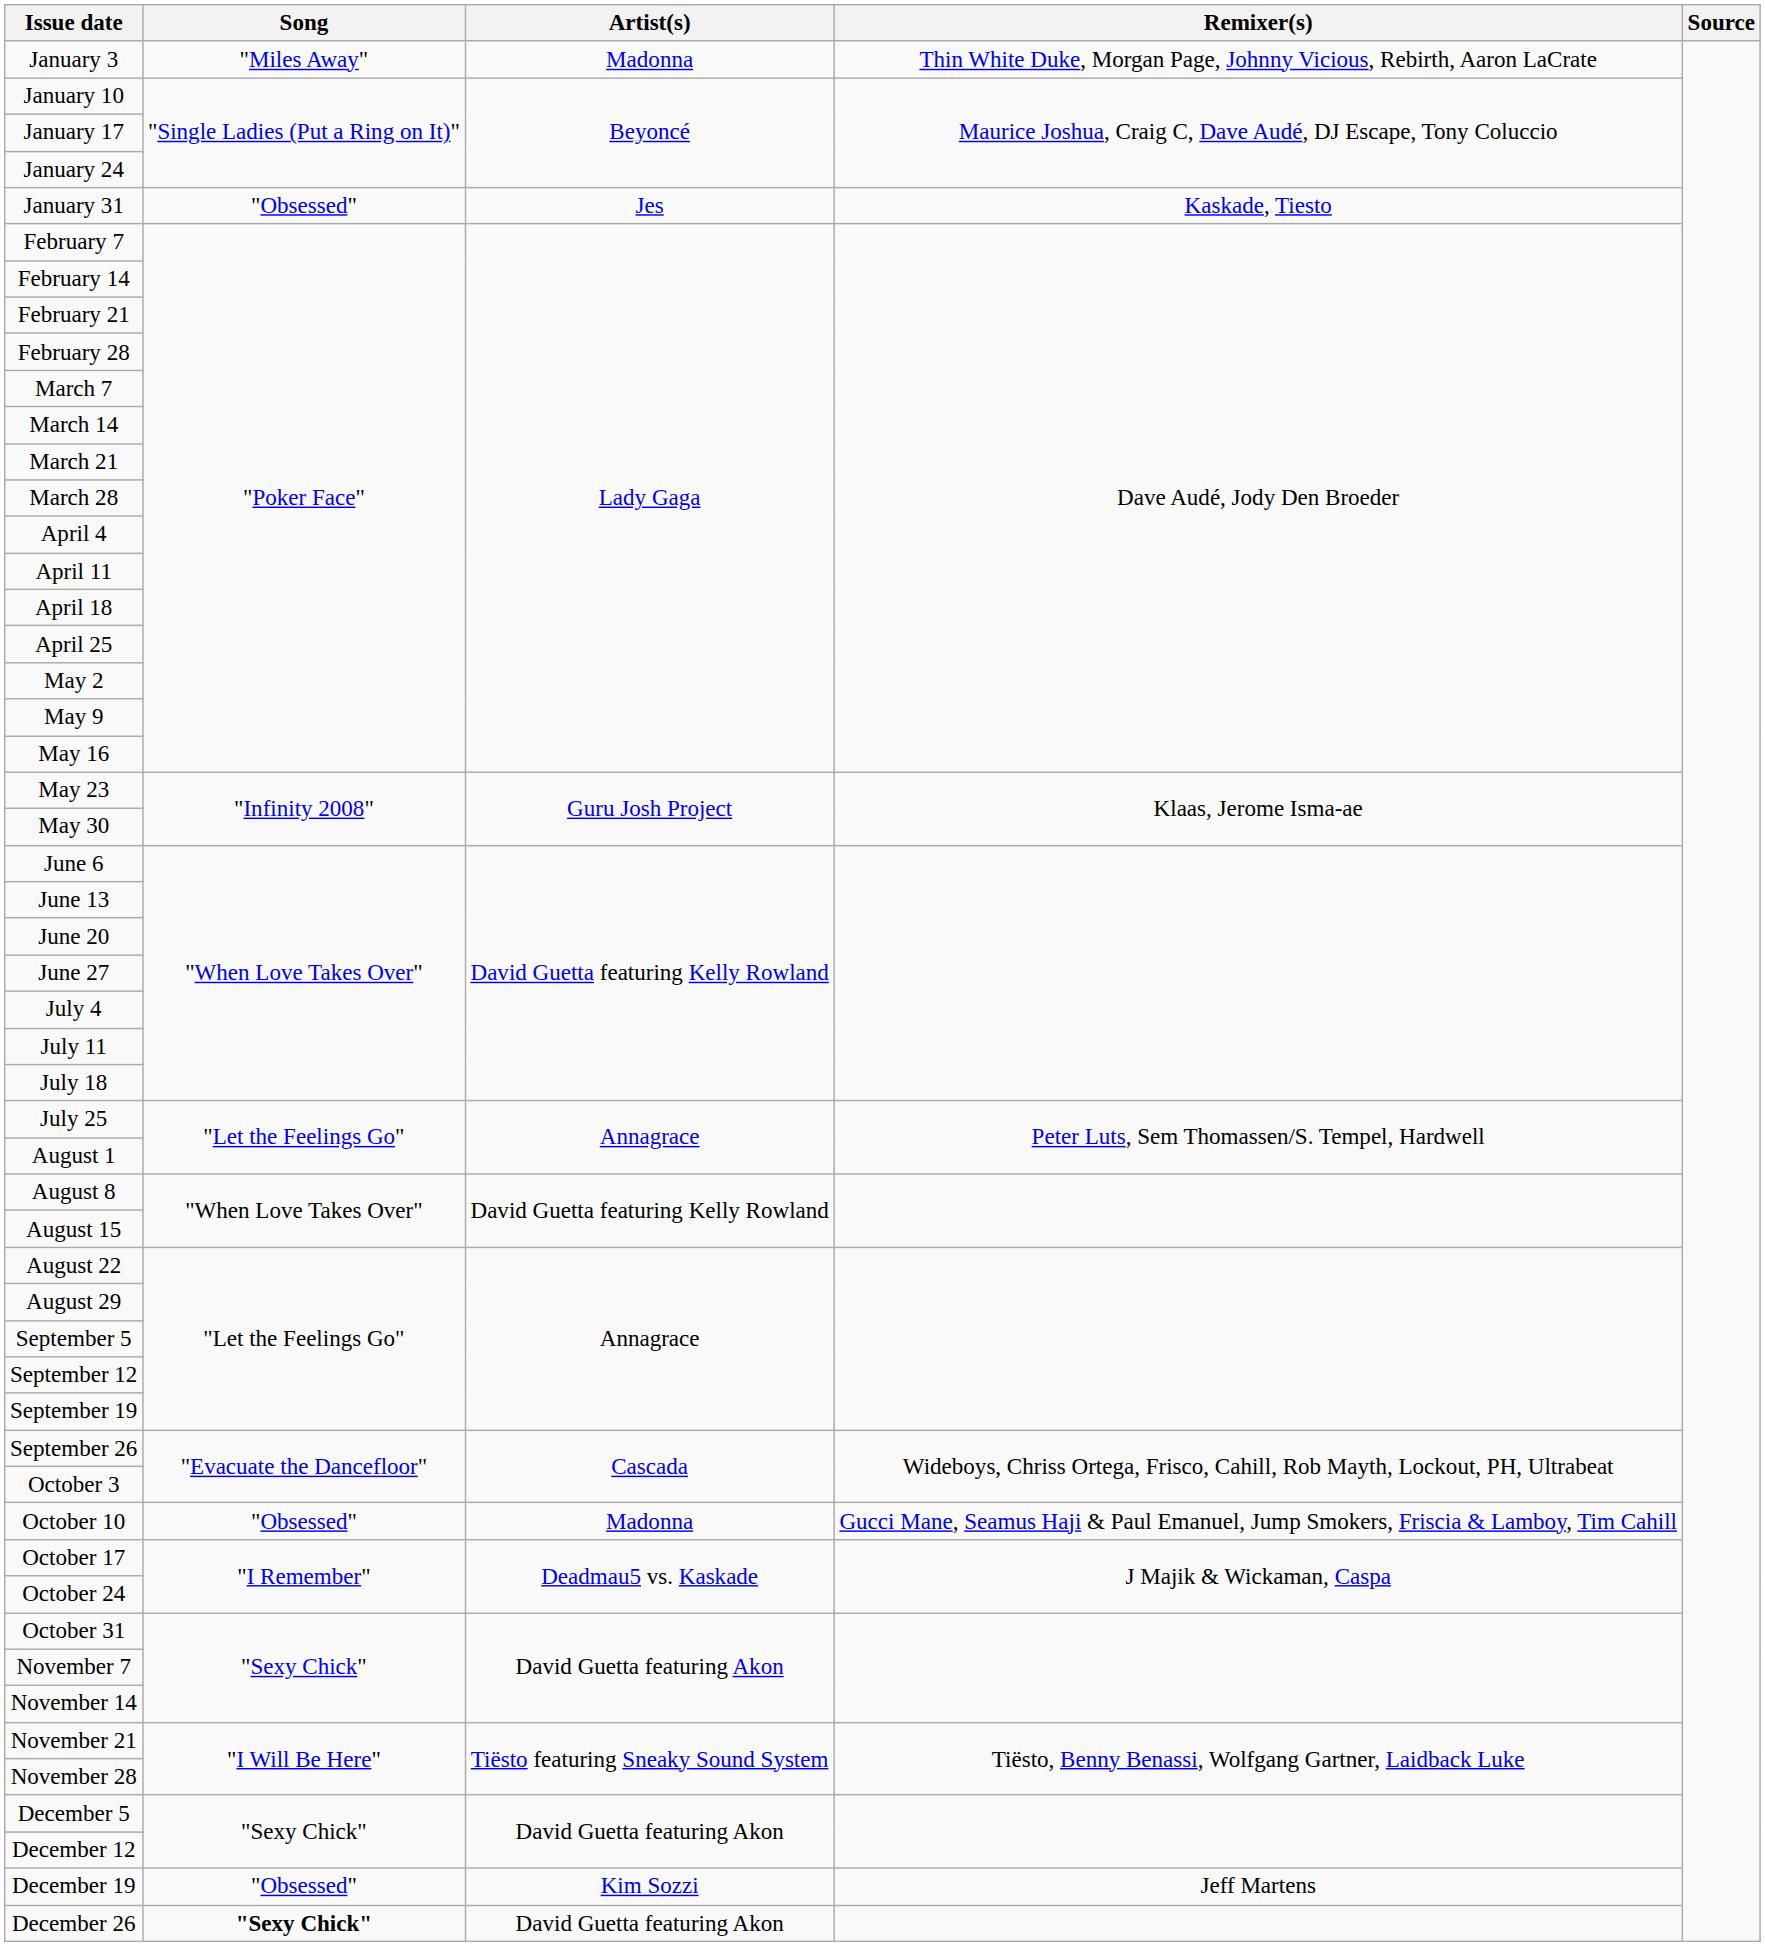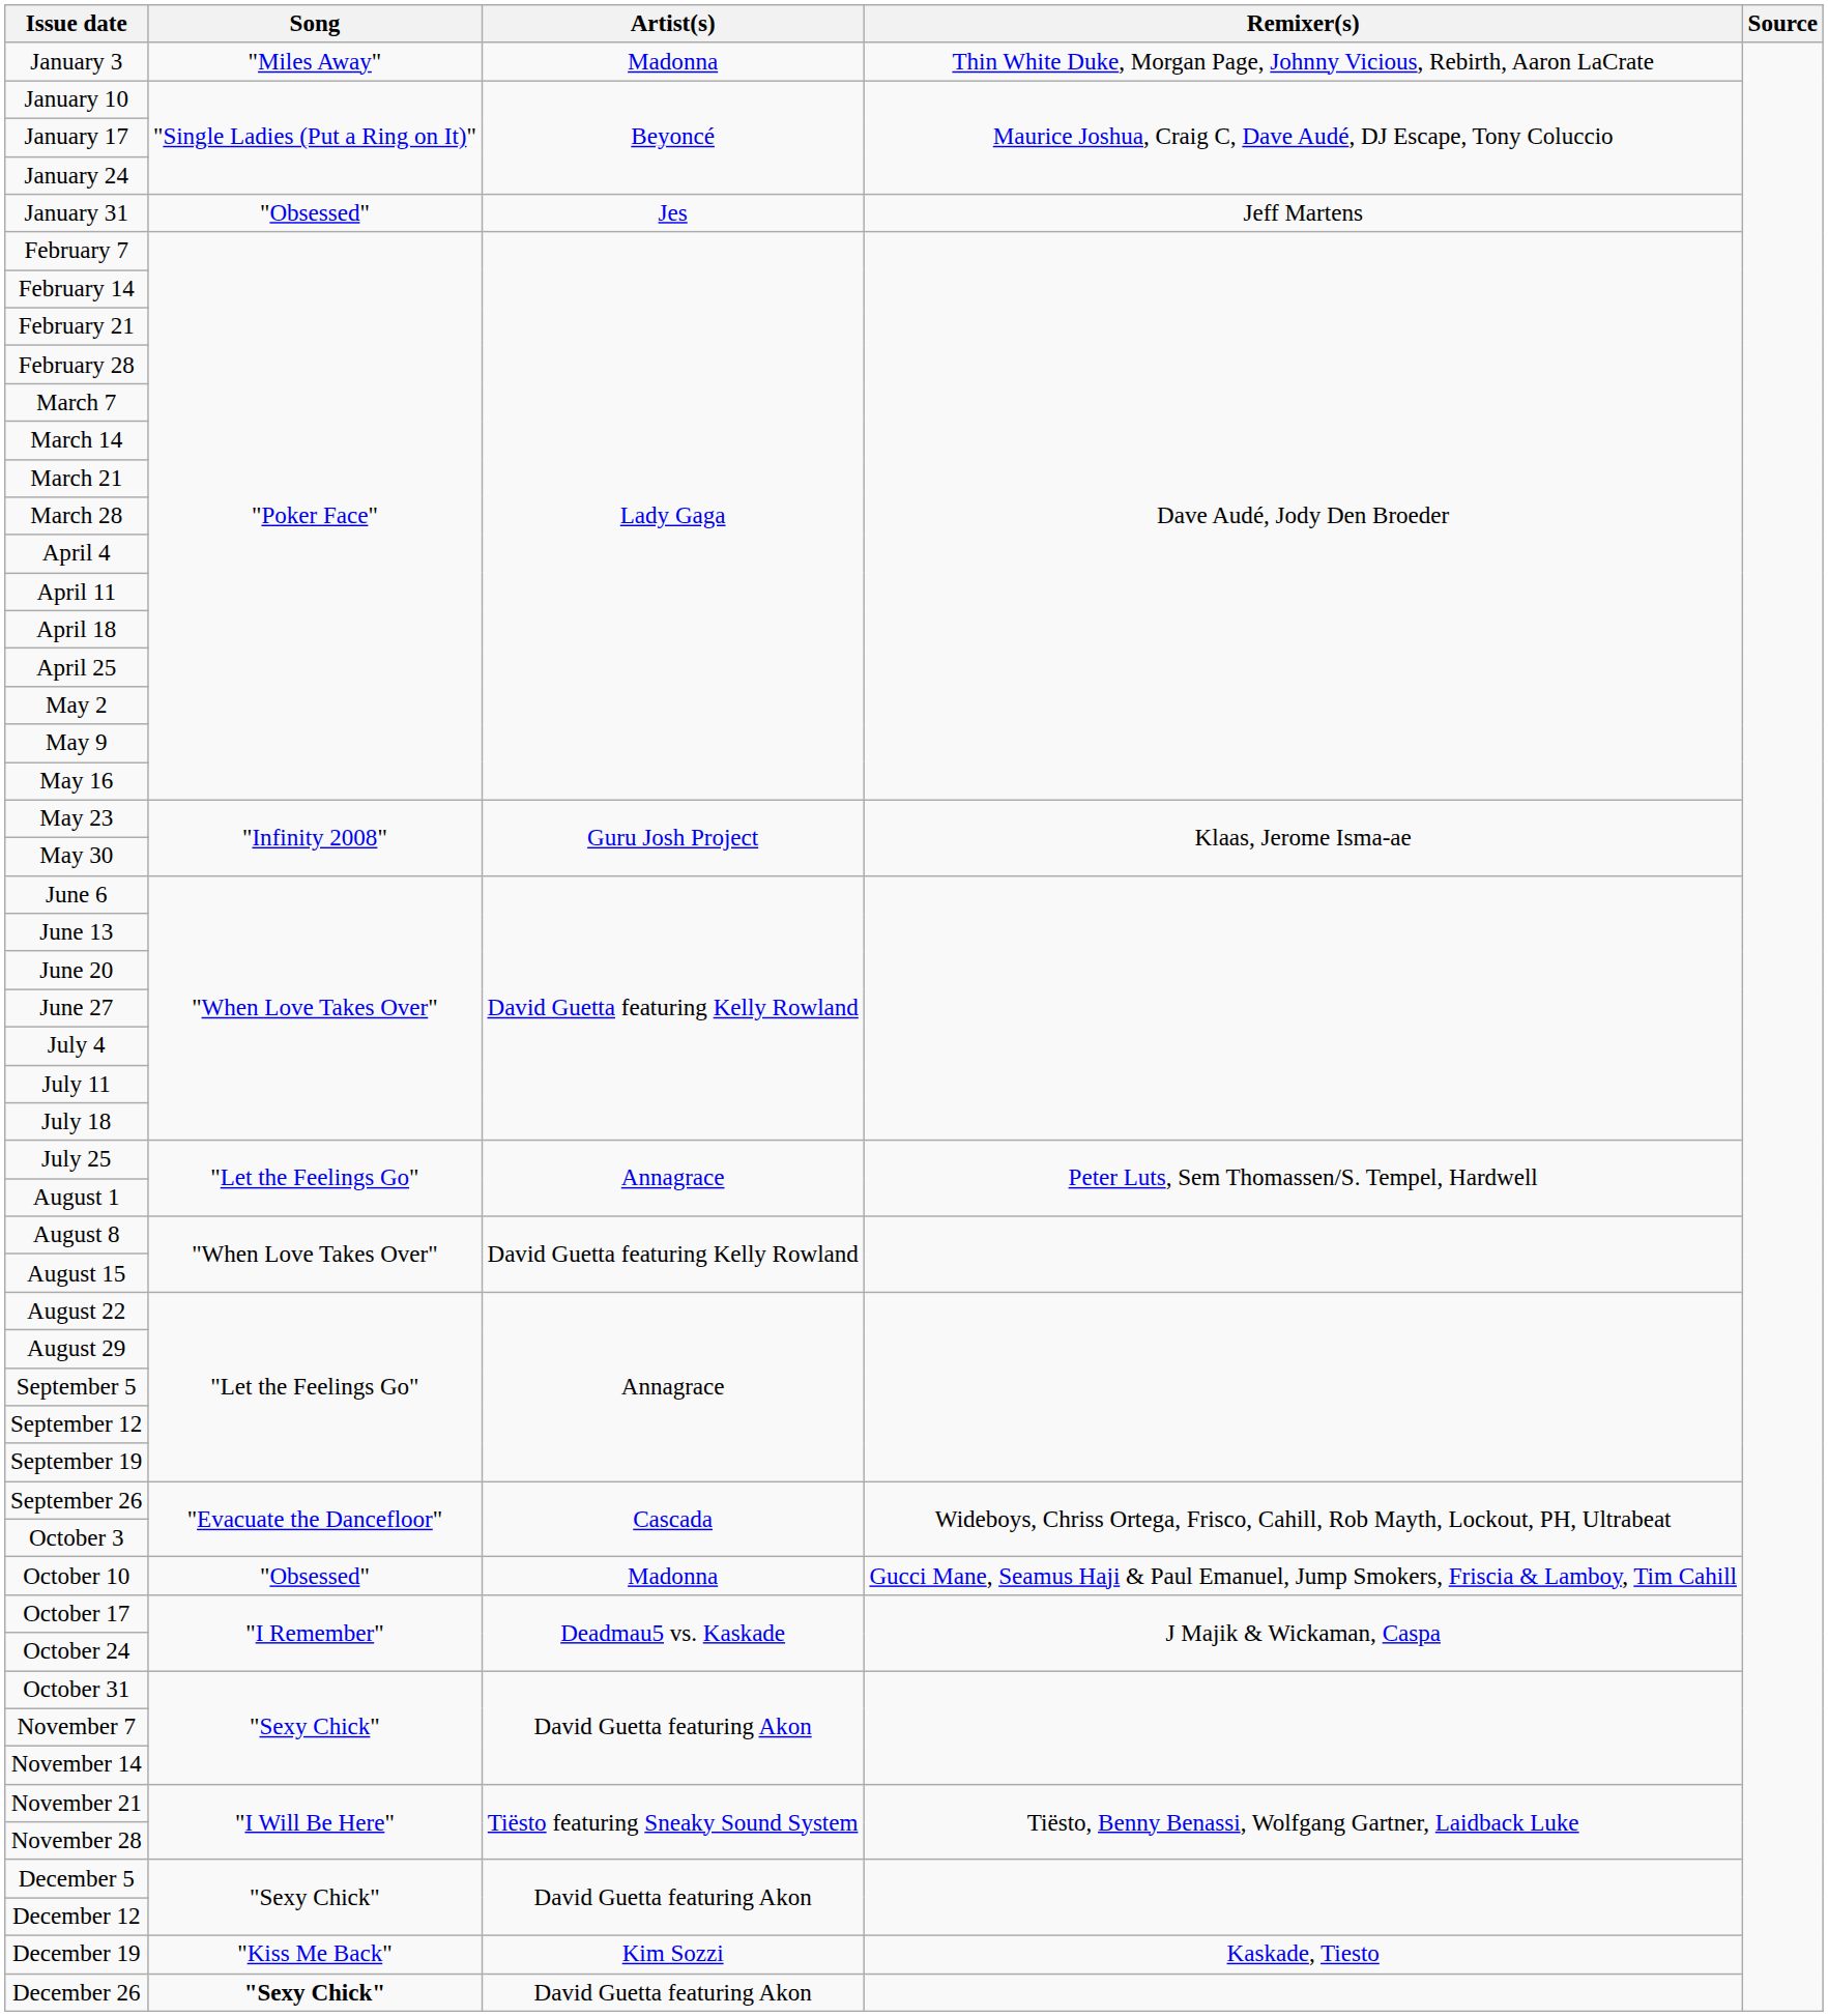 <table class="wikitable" style="text-align: center;">
 <tr>
 <th>Issue date</th>
 <th>Song</th>
 <th>Artist(s)</th>
 <th>Remixer(s)</th>
 <th>Source</th>
 </tr>
 <tr>
 <td>January 3</td>
 <td>"<a href='#'>Miles Away</a>"</td>
 <td><a href='#'>Madonna</a></td>
 <td><a href='#'>Thin White Duke</a>, Morgan Page, <a href='#'>Johnny Vicious</a>, Rebirth, Aaron LaCrate</td>
 <td rowspan="52"></td>
 </tr>
 <tr>
 <td>January 10</td>
 <td rowspan="3">"<a href='#'>Single Ladies (Put a Ring on It)</a>"</td>
 <td rowspan="3"><a href='#'>Beyoncé</a></td>
 <td rowspan="3"><a href='#'>Maurice Joshua</a>, Craig C, <a href='#'>Dave Audé</a>, DJ Escape, Tony Coluccio</td>
 </tr>
 <tr>
 <td>January 17</td>
 </tr>
 <tr>
 <td>January 24</td>
 </tr>
 <tr>
 <td>January 31</td>
 <td>"<a href='#'>Obsessed</a>"</td>
 <td><a href='#'>Jes</a></td>
-<td><a href='#'>Kaskade</a>, <a href='#'>Tiesto</a></td>
+<td>Jeff Martens</td>
 </tr>
 <tr>
 <td>February 7</td>
 <td rowspan="15">"<a href='#'>Poker Face</a>"</td>
 <td rowspan="15"><a href='#'>Lady Gaga</a></td>
 <td rowspan="15">Dave Audé, Jody Den Broeder</td>
 </tr>
 <tr>
 <td>February 14</td>
 </tr>
 <tr>
 <td>February 21</td>
 </tr>
 <tr>
 <td>February 28</td>
 </tr>
 <tr>
 <td>March 7</td>
 </tr>
 <tr>
 <td>March 14</td>
 </tr>
 <tr>
 <td>March 21</td>
 </tr>
 <tr>
 <td>March 28</td>
 </tr>
 <tr>
 <td>April 4</td>
 </tr>
 <tr>
 <td>April 11</td>
 </tr>
 <tr>
 <td>April 18</td>
 </tr>
 <tr>
 <td>April 25</td>
 </tr>
 <tr>
 <td>May 2</td>
 </tr>
 <tr>
 <td>May 9</td>
 </tr>
 <tr>
 <td>May 16</td>
 </tr>
 <tr>
 <td>May 23</td>
 <td rowspan="2">"<a href='#'>Infinity 2008</a>"</td>
 <td rowspan="2"><a href='#'>Guru Josh Project</a></td>
 <td rowspan="2">Klaas, Jerome Isma-ae</td>
 </tr>
 <tr>
 <td>May 30</td>
 </tr>
 <tr>
 <td>June 6</td>
 <td rowspan="7">"<a href='#'>When Love Takes Over</a>"</td>
 <td rowspan="7"><a href='#'>David Guetta</a> featuring <a href='#'>Kelly Rowland</a></td>
 <td rowspan="7"></td>
 </tr>
 <tr>
 <td>June 13</td>
 </tr>
 <tr>
 <td>June 20</td>
 </tr>
 <tr>
 <td>June 27</td>
 </tr>
 <tr>
 <td>July 4</td>
 </tr>
 <tr>
 <td>July 11</td>
 </tr>
 <tr>
 <td>July 18</td>
 </tr>
 <tr>
 <td>July 25</td>
 <td rowspan="2">"<a href='#'>Let the Feelings Go</a>"</td>
 <td rowspan="2"><a href='#'>Annagrace</a></td>
 <td rowspan="2"><a href='#'>Peter Luts</a>, Sem Thomassen/S. Tempel, Hardwell</td>
 </tr>
 <tr>
 <td>August 1</td>
 </tr>
 <tr>
 <td>August 8</td>
 <td rowspan="2">"When Love Takes Over"</td>
 <td rowspan="2">David Guetta featuring Kelly Rowland</td>
 <td rowspan="2"></td>
 </tr>
 <tr>
 <td>August 15</td>
 </tr>
 <tr>
 <td>August 22</td>
 <td rowspan="5">"Let the Feelings Go"</td>
 <td rowspan="5">Annagrace</td>
 <td rowspan="5"></td>
 </tr>
 <tr>
 <td>August 29</td>
 </tr>
 <tr>
 <td>September 5</td>
 </tr>
 <tr>
 <td>September 12</td>
 </tr>
 <tr>
 <td>September 19</td>
 </tr>
 <tr>
 <td>September 26</td>
 <td rowspan="2">"<a href='#'>Evacuate the Dancefloor</a>"</td>
 <td rowspan="2"><a href='#'>Cascada</a></td>
 <td rowspan="2">Wideboys, Chriss Ortega, Frisco, Cahill, Rob Mayth, Lockout, PH, Ultrabeat</td>
 </tr>
 <tr>
 <td>October 3</td>
 </tr>
 <tr>
 <td>October 10</td>
 <td>"<a href='#'>Obsessed</a>"</td>
 <td><a href='#'>Madonna</a></td>
 <td><a href='#'>Gucci Mane</a>, <a href='#'>Seamus Haji</a> & Paul Emanuel, Jump Smokers, <a href='#'>Friscia & Lamboy</a>, <a href='#'>Tim Cahill</a></td>
 </tr>
 <tr>
 <td>October 17</td>
 <td rowspan="2">"<a href='#'>I Remember</a>"</td>
 <td rowspan="2"><a href='#'>Deadmau5</a> vs. <a href='#'>Kaskade</a></td>
 <td rowspan="2">J Majik & Wickaman, <a href='#'>Caspa</a></td>
 </tr>
 <tr>
 <td>October 24</td>
 </tr>
 <tr>
 <td>October 31</td>
 <td rowspan="3">"<a href='#'>Sexy Chick</a>"</td>
 <td rowspan="3">David Guetta featuring <a href='#'>Akon</a></td>
 <td rowspan="3"></td>
 </tr>
 <tr>
 <td>November 7</td>
 </tr>
 <tr>
 <td>November 14</td>
 </tr>
 <tr>
 <td>November 21</td>
 <td rowspan="2">"<a href='#'>I Will Be Here</a>"</td>
 <td rowspan="2"><a href='#'>Tiësto</a> featuring <a href='#'>Sneaky Sound System</a></td>
 <td rowspan="2">Tiësto, <a href='#'>Benny Benassi</a>, Wolfgang Gartner, <a href='#'>Laidback Luke</a></td>
 </tr>
 <tr>
 <td>November 28</td>
 </tr>
 <tr>
 <td>December 5</td>
 <td rowspan="2">"Sexy Chick"</td>
 <td rowspan="2">David Guetta featuring Akon</td>
 <td rowspan="2"></td>
 </tr>
 <tr>
 <td>December 12</td>
 </tr>
 <tr>
 <td>December 19</td>
-<td>"<a href='#'>Obsessed</a>"</td>
+<td>"<a href='#'>Kiss Me Back</a>"</td>
 <td><a href='#'>Kim Sozzi</a></td>
-<td>Jeff Martens</td>
+<td><a href='#'>Kaskade</a>, <a href='#'>Tiesto</a></td>
 </tr>
 <tr>
 <td>December 26</td>
 <td><strong>"Sexy Chick"</strong></td>
 <td>David Guetta featuring Akon</td>
 <td></td>
 </tr>
 <tr>
 </tr>
 </table>
